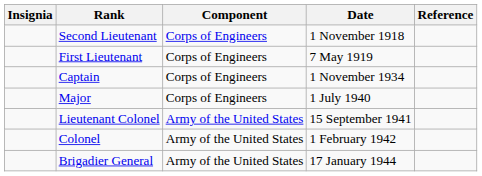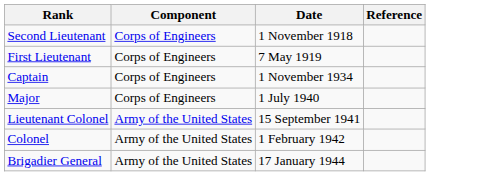 <table class="wikitable">
 <tr>
-<th>Insignia</th>
 <th>Rank</th>
 <th>Component</th>
 <th>Date</th>
 <th>Reference</th>
 </tr>
 <tr>
-<td></td>
 <td><a href='#'>Second Lieutenant</a></td>
 <td><a href='#'>Corps of Engineers</a></td>
 <td>1 November 1918</td>
 <td></td>
 </tr>
 <tr>
-<td></td>
 <td><a href='#'>First Lieutenant</a></td>
 <td>Corps of Engineers</td>
 <td>7 May 1919</td>
 <td></td>
 </tr>
 <tr>
-<td></td>
 <td><a href='#'>Captain</a></td>
 <td>Corps of Engineers</td>
 <td>1 November 1934</td>
 <td></td>
 </tr>
 <tr>
-<td></td>
 <td><a href='#'>Major</a></td>
 <td>Corps of Engineers</td>
 <td>1 July 1940</td>
 <td></td>
 </tr>
 <tr>
-<td></td>
 <td><a href='#'>Lieutenant Colonel</a></td>
 <td><a href='#'>Army of the United States</a></td>
 <td>15 September 1941</td>
 <td></td>
 </tr>
 <tr>
-<td></td>
 <td><a href='#'>Colonel</a></td>
 <td>Army of the United States</td>
 <td>1 February 1942</td>
 <td></td>
 </tr>
 <tr>
-<td></td>
 <td><a href='#'>Brigadier General</a></td>
 <td>Army of the United States</td>
 <td>17 January 1944</td>
 <td></td>
 </tr>
 </table>
